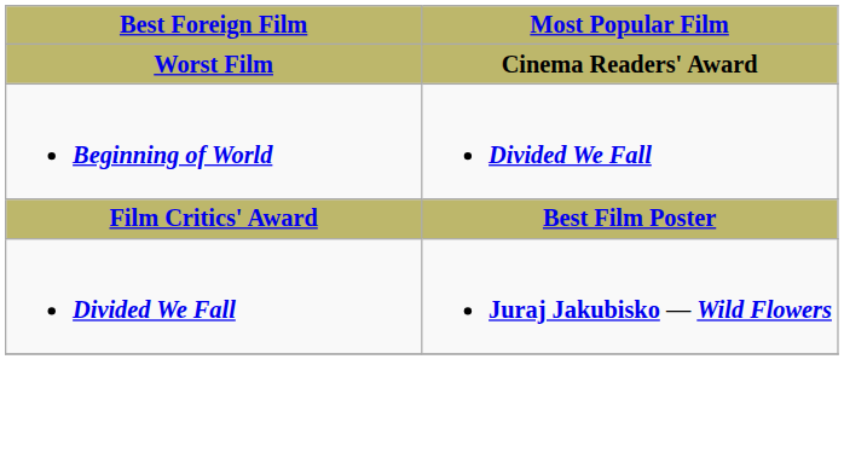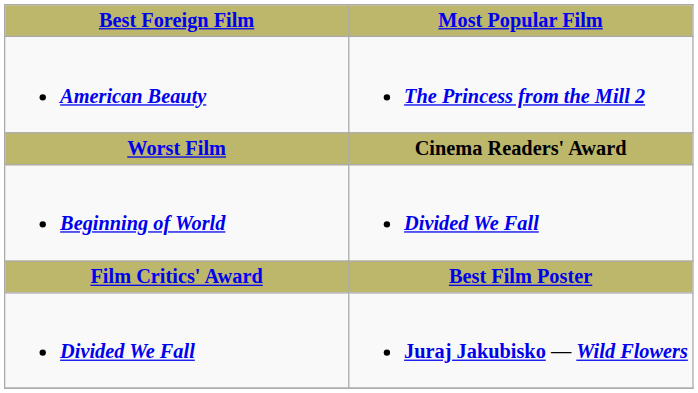 <table class=wikitable>
 <tr>
 <th style="background:#BDB76B; width: 50%"><a href='#'>Best Foreign Film</a></th>
 <th style="background:#BDB76B; width: 50%"><a href='#'>Most Popular Film</a></th>
+</tr>
+<tr>
+<td valign="top"><br><ul><li><strong><em><a href='#'>American Beauty</a></em></strong></li></ul></td>
+<td valign="top"><br><ul><li><strong><em><a href='#'>The Princess from the Mill 2</a></em></strong></li></ul></td>
 </tr>
 <tr>
 <th style="background:#BDB76B; width: 50%"><a href='#'>Worst Film</a></th>
 <th style="background:#BDB76B; width: 50%">Cinema Readers' Award</th>
 </tr>
 <tr>
 <td valign="top"><br><ul><li><strong><em><a href='#'>Beginning of World</a></em></strong></li></ul></td>
 <td valign="top"><br><ul><li><strong><em><a href='#'>Divided We Fall</a></em></strong></li></ul></td>
 </tr>
 <tr>
 <th style="background:#BDB76B; width: 50%"><a href='#'>Film Critics' Award</a></th>
 <th style="background:#BDB76B; width: 50%"><a href='#'>Best Film Poster</a></th>
 </tr>
 <tr>
 <td valign="top"><br><ul><li><strong><em><a href='#'>Divided We Fall</a></em></strong></li></ul></td>
 <td valign="top"><br><ul><li><strong><a href='#'>Juraj Jakubisko</a></strong> — <strong><em><a href='#'>Wild Flowers</a></em></strong></li></ul></td>
 </tr>
 <tr>
 </tr>
 </table>
